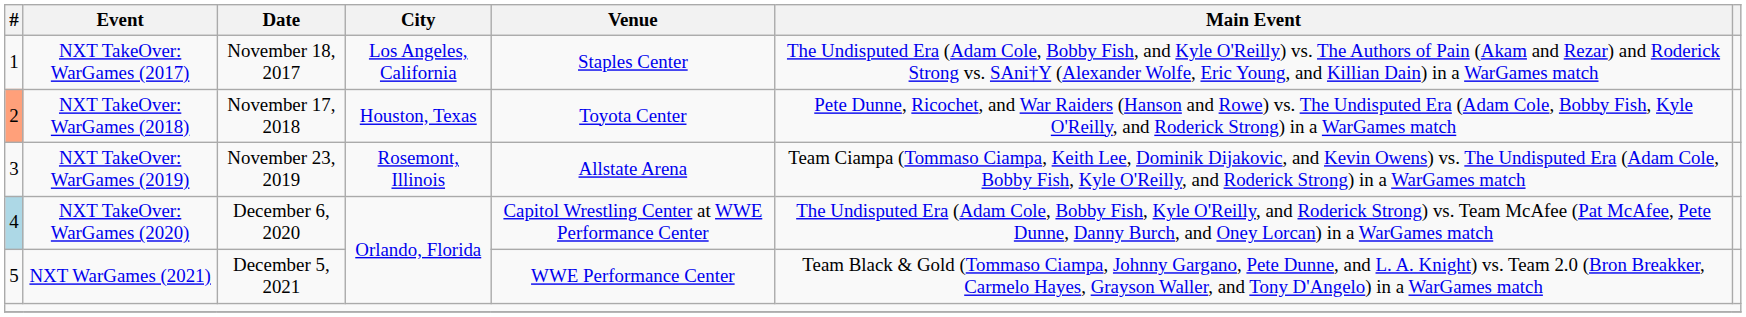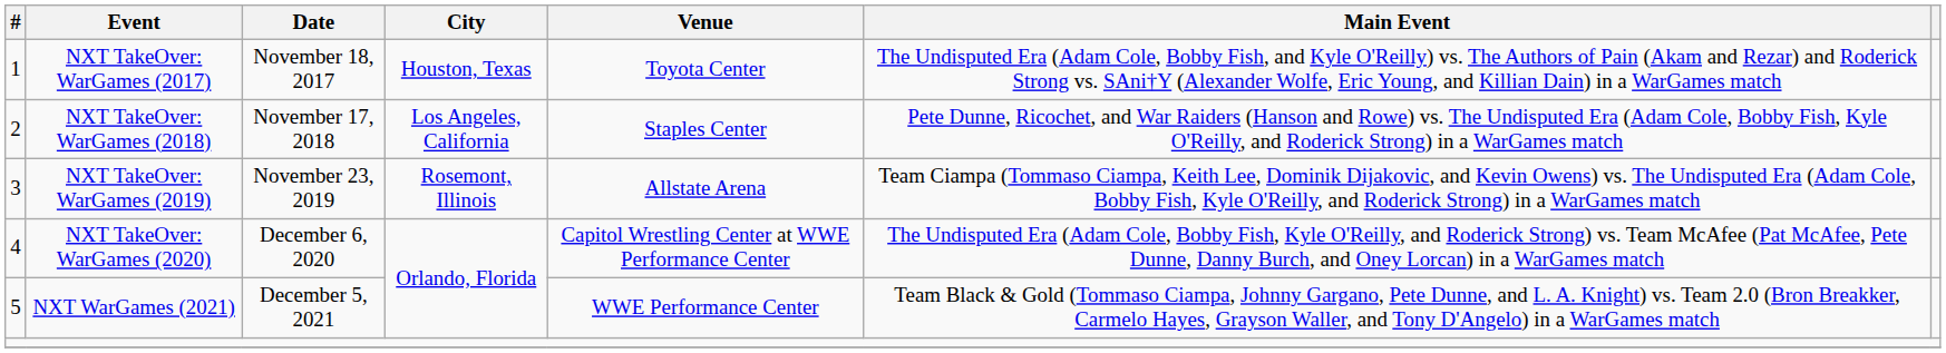 <table class="sortable wikitable succession-box" style="font-size:85%; text-align:center;">
 <tr>
 <th>#</th>
 <th>Event</th>
 <th>Date</th>
 <th>City</th>
 <th>Venue</th>
 <th>Main Event</th>
 <th></th>
 </tr>
 <tr>
 <td>1</td>
 <td><a href='#'>NXT TakeOver: WarGames (2017)</a></td>
 <td>November 18, 2017</td>
-<td><a href='#'>Los Angeles, California</a></td>
-<td><a href='#'>Staples Center</a></td>
+<td><a href='#'>Houston, Texas</a></td>
+<td><a href='#'>Toyota Center</a></td>
 <td><a href='#'>The Undisputed Era</a>  (<a href='#'>Adam Cole</a>, <a href='#'>Bobby Fish</a>, and <a href='#'>Kyle O'Reilly</a>) vs. <a href='#'>The Authors of Pain</a> (<a href='#'>Akam</a> and <a href='#'>Rezar</a>) and <a href='#'>Roderick Strong</a> vs. <a href='#'>SAni†Y</a> (<a href='#'>Alexander Wolfe</a>, <a href='#'>Eric Young</a>, and <a href='#'>Killian Dain</a>) in a <a href='#'>WarGames match</a></td>
 <td></td>
 </tr>
 <tr>
-<td style="background: lightsalmon;">2</td>
+<td>2</td>
 <td><a href='#'>NXT TakeOver: WarGames (2018)</a></td>
 <td>November 17, 2018</td>
-<td><a href='#'>Houston, Texas</a></td>
-<td><a href='#'>Toyota Center</a></td>
+<td><a href='#'>Los Angeles, California</a></td>
+<td><a href='#'>Staples Center</a></td>
 <td><a href='#'>Pete Dunne</a>, <a href='#'>Ricochet</a>, and <a href='#'>War Raiders</a> (<a href='#'>Hanson</a> and <a href='#'>Rowe</a>) vs. <a href='#'>The Undisputed Era</a> (<a href='#'>Adam Cole</a>, <a href='#'>Bobby Fish</a>, <a href='#'>Kyle O'Reilly</a>, and <a href='#'>Roderick Strong</a>) in a <a href='#'>WarGames match</a></td>
 <td></td>
 </tr>
 <tr>
 <td>3</td>
 <td><a href='#'>NXT TakeOver: WarGames (2019)</a></td>
 <td>November 23, 2019</td>
 <td><a href='#'>Rosemont, Illinois</a></td>
 <td><a href='#'>Allstate Arena</a></td>
 <td>Team Ciampa (<a href='#'>Tommaso Ciampa</a>, <a href='#'>Keith Lee</a>, <a href='#'>Dominik Dijakovic</a>, and <a href='#'>Kevin Owens</a>) vs. <a href='#'>The Undisputed Era</a> (<a href='#'>Adam Cole</a>, <a href='#'>Bobby Fish</a>, <a href='#'>Kyle O'Reilly</a>, and <a href='#'>Roderick Strong</a>) in a <a href='#'>WarGames match</a></td>
 <td></td>
 </tr>
 <tr>
-<td style="background: lightblue;">4</td>
+<td>4</td>
 <td><a href='#'>NXT TakeOver: WarGames (2020)</a></td>
 <td>December 6, 2020</td>
 <td rowspan="2"><a href='#'>Orlando, Florida</a></td>
 <td><a href='#'>Capitol Wrestling Center</a> at <a href='#'>WWE Performance Center</a></td>
 <td><a href='#'>The Undisputed Era</a> (<a href='#'>Adam Cole</a>, <a href='#'>Bobby Fish</a>, <a href='#'>Kyle O'Reilly</a>, and <a href='#'>Roderick Strong</a>) vs. Team McAfee (<a href='#'>Pat McAfee</a>, <a href='#'>Pete Dunne</a>, <a href='#'>Danny Burch</a>, and <a href='#'>Oney Lorcan</a>) in a <a href='#'>WarGames match</a></td>
 <td></td>
 </tr>
 <tr>
 <td>5</td>
 <td><a href='#'>NXT WarGames (2021)</a></td>
 <td>December 5, 2021</td>
 <td><a href='#'>WWE Performance Center</a></td>
 <td>Team Black & Gold (<a href='#'>Tommaso Ciampa</a>, <a href='#'>Johnny Gargano</a>, <a href='#'>Pete Dunne</a>, and <a href='#'>L. A. Knight</a>) vs. Team 2.0 (<a href='#'>Bron Breakker</a>, <a href='#'>Carmelo Hayes</a>, <a href='#'>Grayson Waller</a>, and <a href='#'>Tony D'Angelo</a>) in a <a href='#'>WarGames match</a></td>
 <td></td>
 </tr>
 <tr>
 <td colspan="10"></td>
 </tr>
 <tr>
 </tr>
 </table>
